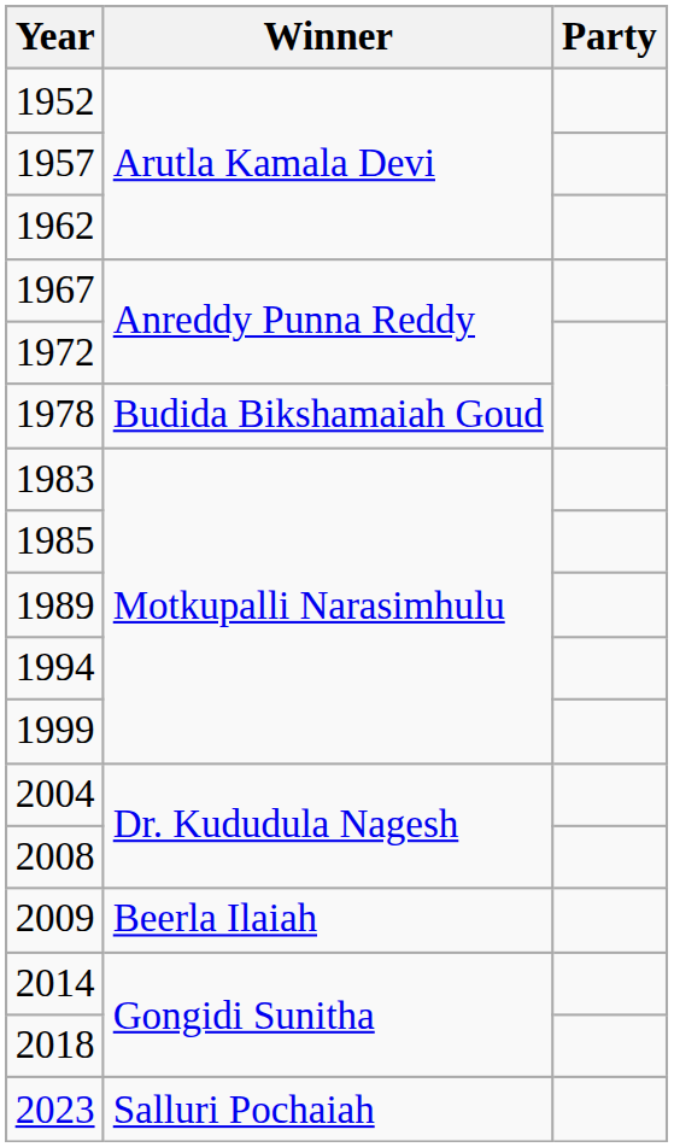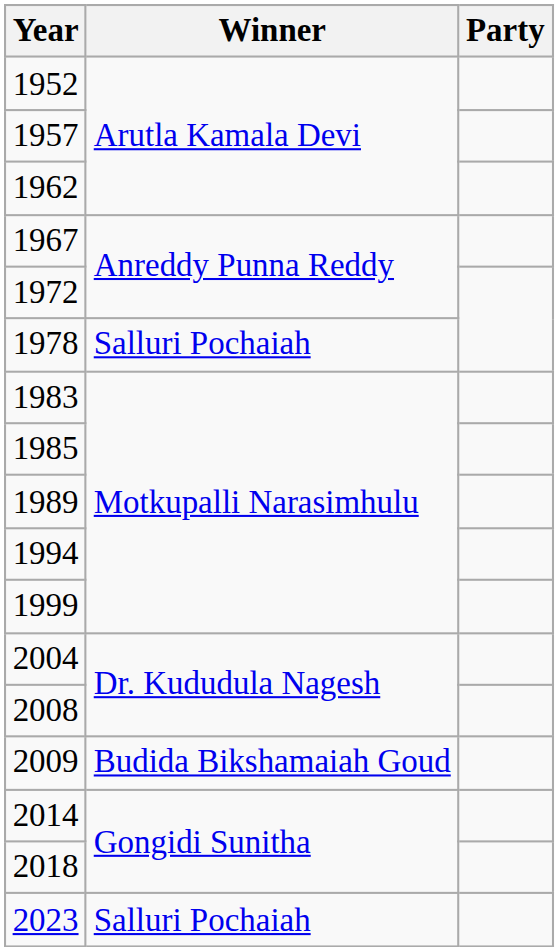 <table class="wikitable sortable">
 <tr>
 <th>Year</th>
 <th>Winner</th>
 <th colspan=2>Party</th>
 </tr>
 <tr>
 <td>1952</td>
 <td rowspan=3><a href='#'>Arutla Kamala Devi</a></td>
 <td></td>
 </tr>
 <tr>
 <td>1957</td>
 </tr>
 <tr>
 <td>1962</td>
 <td></td>
 </tr>
 <tr>
 <td>1967</td>
 <td rowspan=2><a href='#'>Anreddy Punna Reddy</a></td>
 <td></td>
 </tr>
 <tr>
 <td>1972</td>
 </tr>
 <tr>
 <td>1978</td>
-<td><a href='#'>Budida Bikshamaiah Goud</a></td>
+<td><a href='#'>Salluri Pochaiah</a></td>
 </tr>
 <tr>
 <td>1983</td>
 <td rowspan=5><a href='#'>Motkupalli Narasimhulu</a></td>
 <td></td>
 </tr>
 <tr>
 <td>1985</td>
 </tr>
 <tr>
 <td>1989</td>
 <td></td>
 </tr>
 <tr>
 <td>1994</td>
 <td></td>
 </tr>
 <tr>
 <td>1999</td>
 <td></td>
 </tr>
 <tr>
 <td>2004</td>
 <td rowspan=2><a href='#'>Dr. Kududula Nagesh</a></td>
 <td></td>
 </tr>
 <tr>
 <td>2008</td>
 </tr>
 <tr>
 <td>2009</td>
-<td><a href='#'>Beerla Ilaiah</a></td>
+<td><a href='#'>Budida Bikshamaiah Goud</a></td>
 <td></td>
 </tr>
 <tr>
 <td>2014</td>
 <td rowspan=2><a href='#'>Gongidi Sunitha</a></td>
 <td></td>
 </tr>
 <tr>
 <td>2018</td>
 </tr>
 <tr>
 <td><a href='#'>2023</a></td>
 <td><a href='#'>Salluri Pochaiah</a></td>
 <td></td>
 </tr>
 </table>
